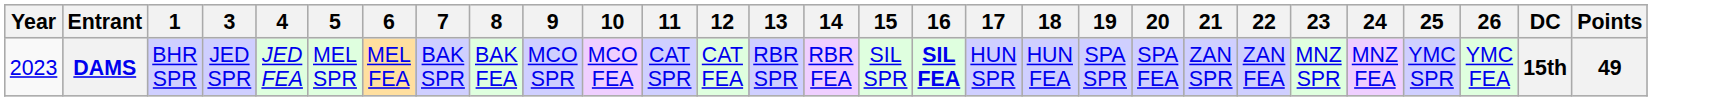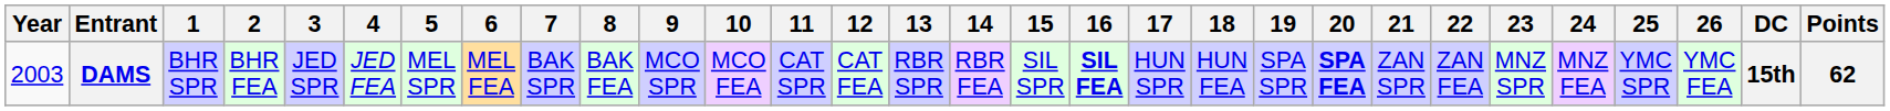 <table class="wikitable" style="text-align:center; font-size:85%">
 <tr>
 <th>Year</th>
 <th>Entrant</th>
 <th>1</th>
+<th>2</th>
 <th>3</th>
 <th>4</th>
 <th>5</th>
 <th>6</th>
 <th>7</th>
 <th>8</th>
 <th>9</th>
 <th>10</th>
 <th>11</th>
 <th>12</th>
 <th>13</th>
 <th>14</th>
 <th>15</th>
 <th>16</th>
 <th>17</th>
 <th>18</th>
 <th>19</th>
 <th>20</th>
 <th>21</th>
 <th>22</th>
 <th>23</th>
 <th>24</th>
 <th>25</th>
 <th>26</th>
 <th>DC</th>
 <th>Points</th>
 </tr>
 <tr>
-<td><a href='#'>2023</a></td>
+<td><a href='#'>2003</a></td>
 <th><a href='#'>DAMS</a></th>
 <td style="background:#CFCFFF;"><a href='#'>BHR<br>SPR</a><br></td>
+<td style="background:#DFFFDF;"><a href='#'>BHR<br>FEA</a><br></td>
 <td style="background:#CFCFFF;"><a href='#'>JED<br>SPR</a><br></td>
 <td style="background:#DFFFDF;"><em><a href='#'>JED<br>FEA</a></em><br></td>
 <td style="background:#DFFFDF;"><a href='#'>MEL<br>SPR</a><br></td>
 <td style="background:#FFDF9F;"><a href='#'>MEL<br>FEA</a><br></td>
 <td style="background:#CFCFFF;"><a href='#'>BAK<br>SPR</a><br></td>
 <td style="background:#DFFFDF;"><a href='#'>BAK<br>FEA</a><br></td>
 <td style="background:#CFCFFF;"><a href='#'>MCO<br>SPR</a><br></td>
 <td style="background:#EFCFFF;"><a href='#'>MCO<br>FEA</a><br></td>
 <td style="background:#CFCFFF;"><a href='#'>CAT<br>SPR</a><br></td>
 <td style="background:#DFFFDF;"><a href='#'>CAT<br>FEA</a><br></td>
 <td style="background:#CFCFFF;"><a href='#'>RBR<br>SPR</a><br></td>
 <td style="background:#EFCFFF;"><a href='#'>RBR<br>FEA</a><br></td>
 <td style="background:#DFFFDF;"><a href='#'>SIL<br>SPR</a><br></td>
 <td style="background:#DFFFDF;"><strong><a href='#'>SIL<br>FEA</a><br></strong></td>
 <td style="background:#CFCFFF;"><a href='#'>HUN<br>SPR</a><br></td>
 <td style="background:#CFCFFF;"><a href='#'>HUN<br>FEA</a><br></td>
 <td style="background:#CFCFFF;"><a href='#'>SPA<br>SPR</a><br></td>
-<td style="background:#CFCFFF;"><a href='#'>SPA<br>FEA</a><br></td>
+<td style="background:#CFCFFF;"><strong><a href='#'>SPA<br>FEA</a><br></strong></td>
 <td style="background:#CFCFFF;"><a href='#'>ZAN<br>SPR</a><br></td>
 <td style="background:#CFCFFF;"><a href='#'>ZAN<br>FEA</a><br></td>
 <td style="background:#DFFFDF;"><a href='#'>MNZ<br>SPR</a><br></td>
 <td style="background:#EFCFFF;"><a href='#'>MNZ<br>FEA</a><br></td>
 <td style="background:#CFCFFF;"><a href='#'>YMC<br>SPR</a><br></td>
 <td style="background:#DFFFDF;"><a href='#'>YMC<br>FEA</a><br></td>
 <th>15th</th>
-<th>49</th>
+<th>62</th>
 </tr>
 </table>
